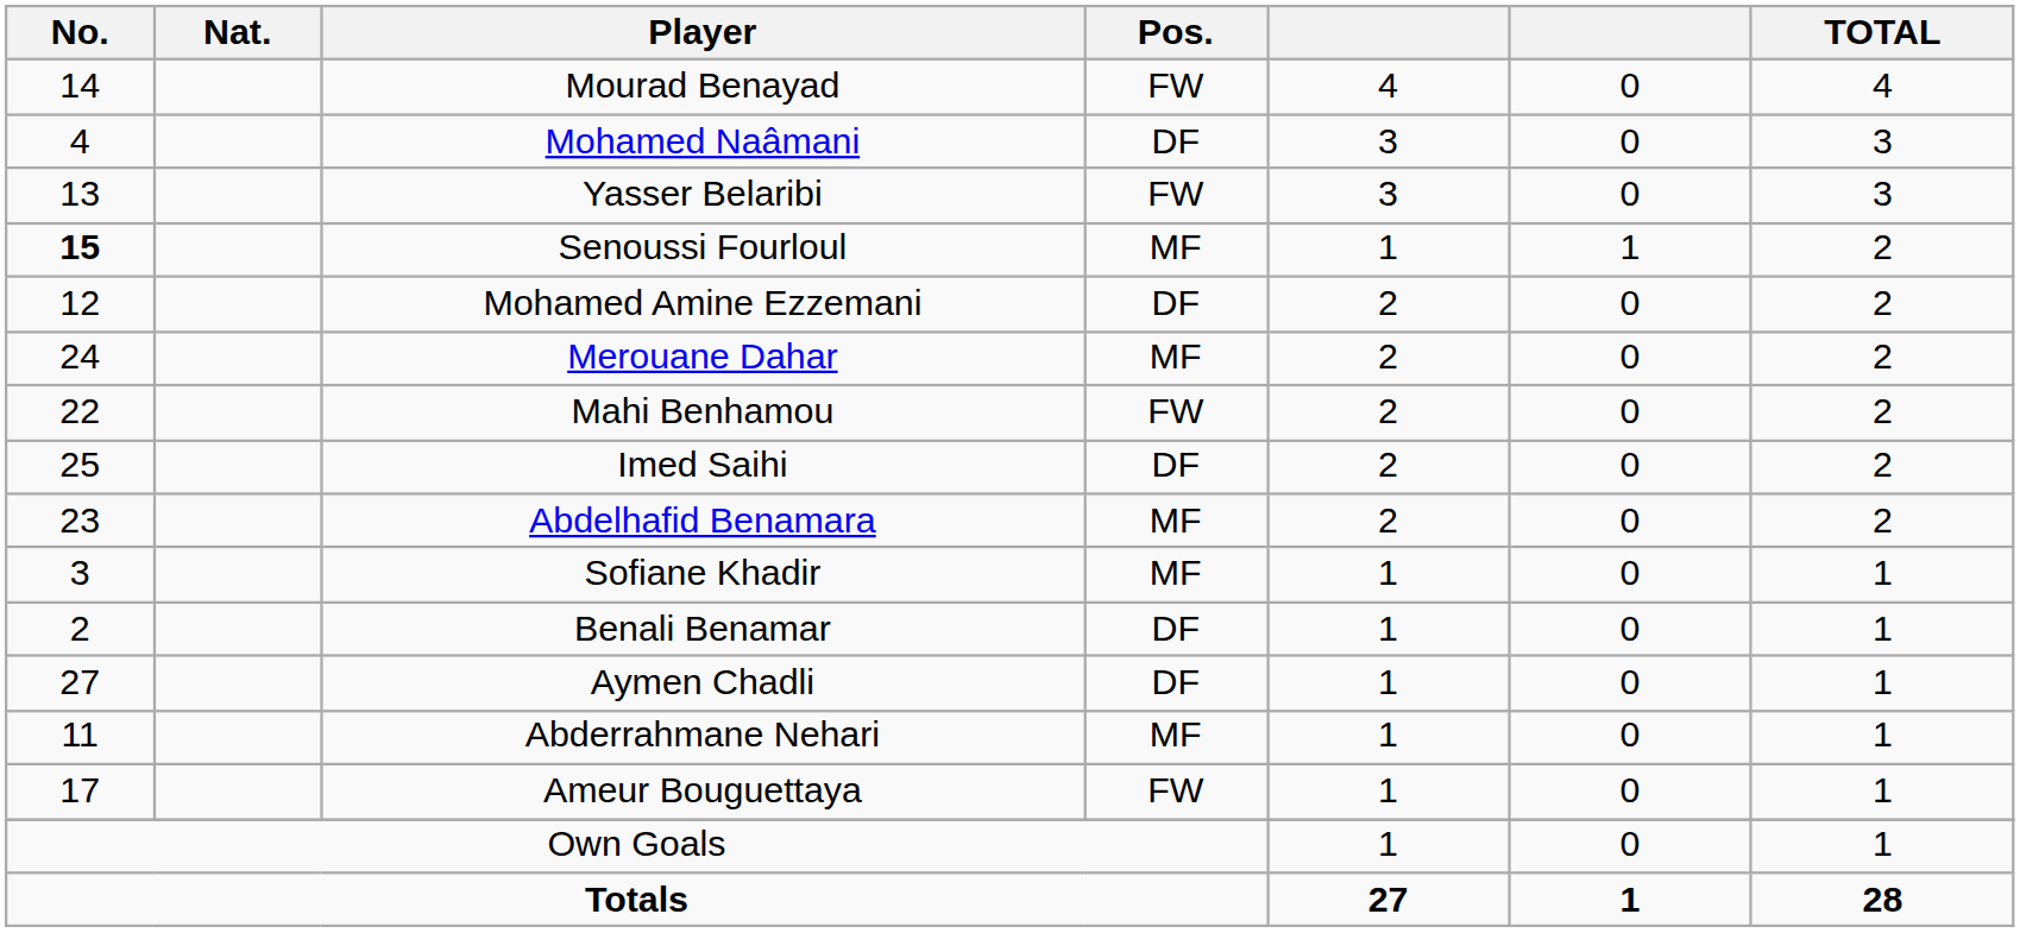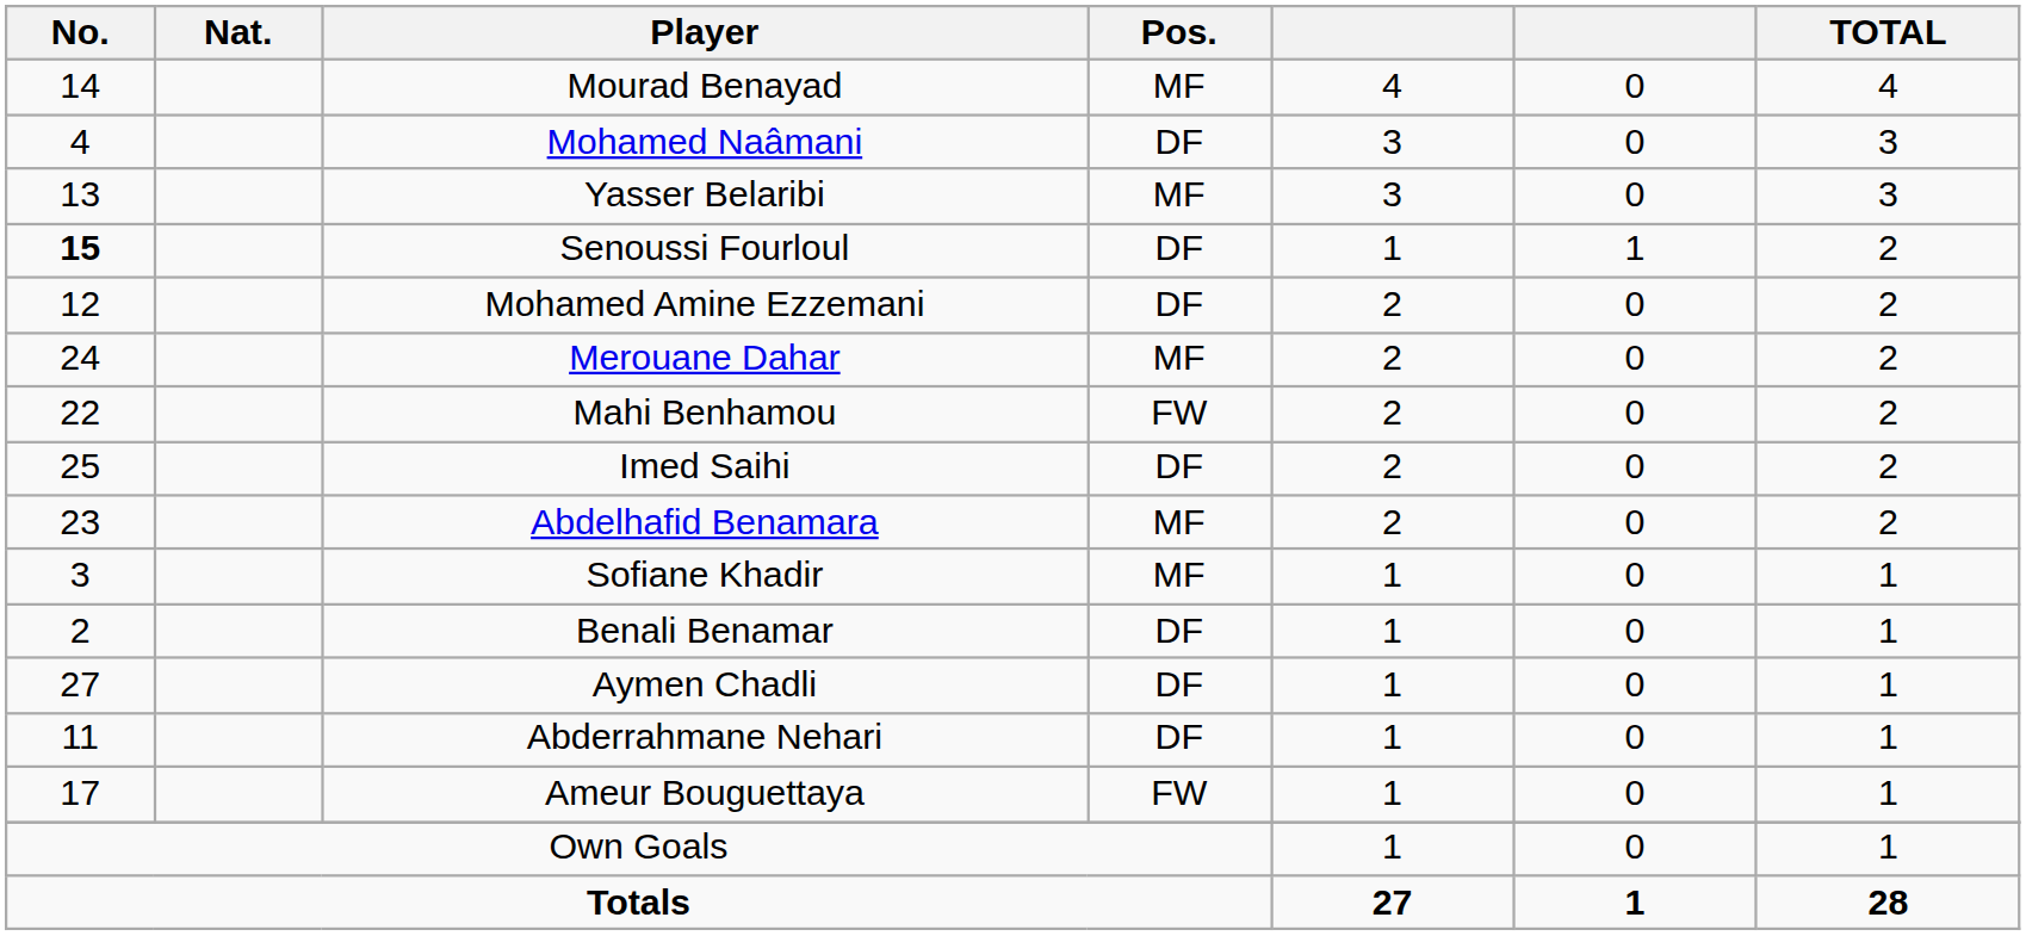 <table class="wikitable sortable alternance"  style="font-size:85%; text-align:center; line-height:14px; width:60%;">
 <tr>
 <th width=10>No.</th>
 <th width=10>Nat.</th>
 <th width=140>Player</th>
 <th width=10>Pos.</th>
 <th width=40></th>
 <th width=40></th>
 <th width=10>TOTAL</th>
 </tr>
 <tr>
 <td>14</td>
 <td></td>
 <td>Mourad Benayad</td>
-<td>FW</td>
+<td>MF</td>
 <td>4</td>
 <td>0</td>
 <td>4</td>
 </tr>
 <tr>
 <td>4</td>
 <td></td>
 <td><a href='#'>Mohamed Naâmani</a></td>
 <td>DF</td>
 <td>3</td>
 <td>0</td>
 <td>3</td>
 </tr>
 <tr>
 <td>13</td>
 <td></td>
 <td>Yasser Belaribi</td>
-<td>FW</td>
+<td>MF</td>
 <td>3</td>
 <td>0</td>
 <td>3</td>
 </tr>
 <tr>
 <td><strong>15</strong></td>
 <td></td>
 <td>Senoussi Fourloul</td>
-<td>MF</td>
+<td>DF</td>
 <td>1</td>
 <td>1</td>
 <td>2</td>
 </tr>
 <tr>
 <td>12</td>
 <td></td>
 <td>Mohamed Amine Ezzemani</td>
 <td>DF</td>
 <td>2</td>
 <td>0</td>
 <td>2</td>
 </tr>
 <tr>
 <td>24</td>
 <td></td>
 <td><a href='#'>Merouane Dahar</a></td>
 <td>MF</td>
 <td>2</td>
 <td>0</td>
 <td>2</td>
 </tr>
 <tr>
 <td>22</td>
 <td></td>
 <td>Mahi Benhamou</td>
 <td>FW</td>
 <td>2</td>
 <td>0</td>
 <td>2</td>
 </tr>
 <tr>
 <td>25</td>
 <td></td>
 <td>Imed Saihi</td>
 <td>DF</td>
 <td>2</td>
 <td>0</td>
 <td>2</td>
 </tr>
 <tr>
 <td>23</td>
 <td></td>
 <td><a href='#'>Abdelhafid Benamara</a></td>
 <td>MF</td>
 <td>2</td>
 <td>0</td>
 <td>2</td>
 </tr>
 <tr>
 <td>3</td>
 <td></td>
 <td>Sofiane Khadir</td>
 <td>MF</td>
 <td>1</td>
 <td>0</td>
 <td>1</td>
 </tr>
 <tr>
 <td>2</td>
 <td></td>
 <td>Benali Benamar</td>
 <td>DF</td>
 <td>1</td>
 <td>0</td>
 <td>1</td>
 </tr>
 <tr>
 <td>27</td>
 <td></td>
 <td>Aymen Chadli</td>
 <td>DF</td>
 <td>1</td>
 <td>0</td>
 <td>1</td>
 </tr>
 <tr>
 <td>11</td>
 <td></td>
 <td>Abderrahmane Nehari</td>
-<td>MF</td>
+<td>DF</td>
 <td>1</td>
 <td>0</td>
 <td>1</td>
 </tr>
 <tr>
 <td>17</td>
 <td></td>
 <td>Ameur Bouguettaya</td>
 <td>FW</td>
 <td>1</td>
 <td>0</td>
 <td>1</td>
 </tr>
 <tr>
 </tr>
 <tr class="sortbottom">
 <td colspan="4">Own Goals</td>
 <td>1</td>
 <td>0</td>
 <td>1</td>
 </tr>
 <tr class="sortbottom">
 <td colspan="4"><strong>Totals</strong></td>
 <td><strong>27</strong></td>
 <td><strong>1</strong></td>
 <td><strong>28</strong></td>
 </tr>
 </table>
